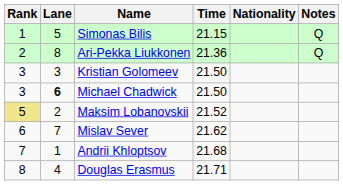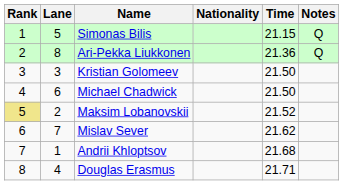 <table class="wikitable sortable" style="text-align:center">
 <tr>
 <th>Rank</th>
 <th>Lane</th>
 <th>Name</th>
+<th>Nationality</th>
 <th>Time</th>
-<th>Nationality</th>
 <th>Notes</th>
 </tr>
 <tr bgcolor=ccffcc>
 <td>1</td>
 <td>5</td>
 <td align=left><a href='#'>Simonas Bilis</a></td>
+<td align=left></td>
 <td>21.15</td>
-<td align=left></td>
 <td>Q</td>
 </tr>
 <tr bgcolor=ccffcc>
 <td>2</td>
 <td>8</td>
 <td align=left><a href='#'>Ari-Pekka Liukkonen</a></td>
+<td align=left></td>
 <td>21.36</td>
-<td align=left></td>
 <td>Q</td>
 </tr>
 <tr>
 <td>3</td>
 <td>3</td>
 <td align=left><a href='#'>Kristian Golomeev</a></td>
+<td align=left></td>
 <td>21.50</td>
-<td align=left></td>
 <td></td>
 </tr>
 <tr>
-<td>3</td>
-<td><strong>6</strong></td>
+<td>4</td>
+<td>6</td>
 <td align=left><a href='#'>Michael Chadwick</a></td>
+<td align=left></td>
 <td>21.50</td>
-<td align=left></td>
 <td></td>
 </tr>
 <tr>
 <td style="background: khaki;">5</td>
 <td>2</td>
 <td align=left><a href='#'>Maksim Lobanovskii</a></td>
+<td align=left></td>
 <td>21.52</td>
-<td align=left></td>
 <td></td>
 </tr>
 <tr>
 <td>6</td>
 <td>7</td>
 <td align=left><a href='#'>Mislav Sever</a></td>
+<td align=left></td>
 <td>21.62</td>
-<td align=left></td>
 <td></td>
 </tr>
 <tr>
 <td>7</td>
 <td>1</td>
 <td align=left><a href='#'>Andrii Khloptsov</a></td>
+<td align=left></td>
 <td>21.68</td>
-<td align=left></td>
 <td></td>
 </tr>
 <tr>
 <td>8</td>
 <td>4</td>
 <td align=left><a href='#'>Douglas Erasmus</a></td>
+<td align=left></td>
 <td>21.71</td>
-<td align=left></td>
 <td></td>
 </tr>
 </table>
